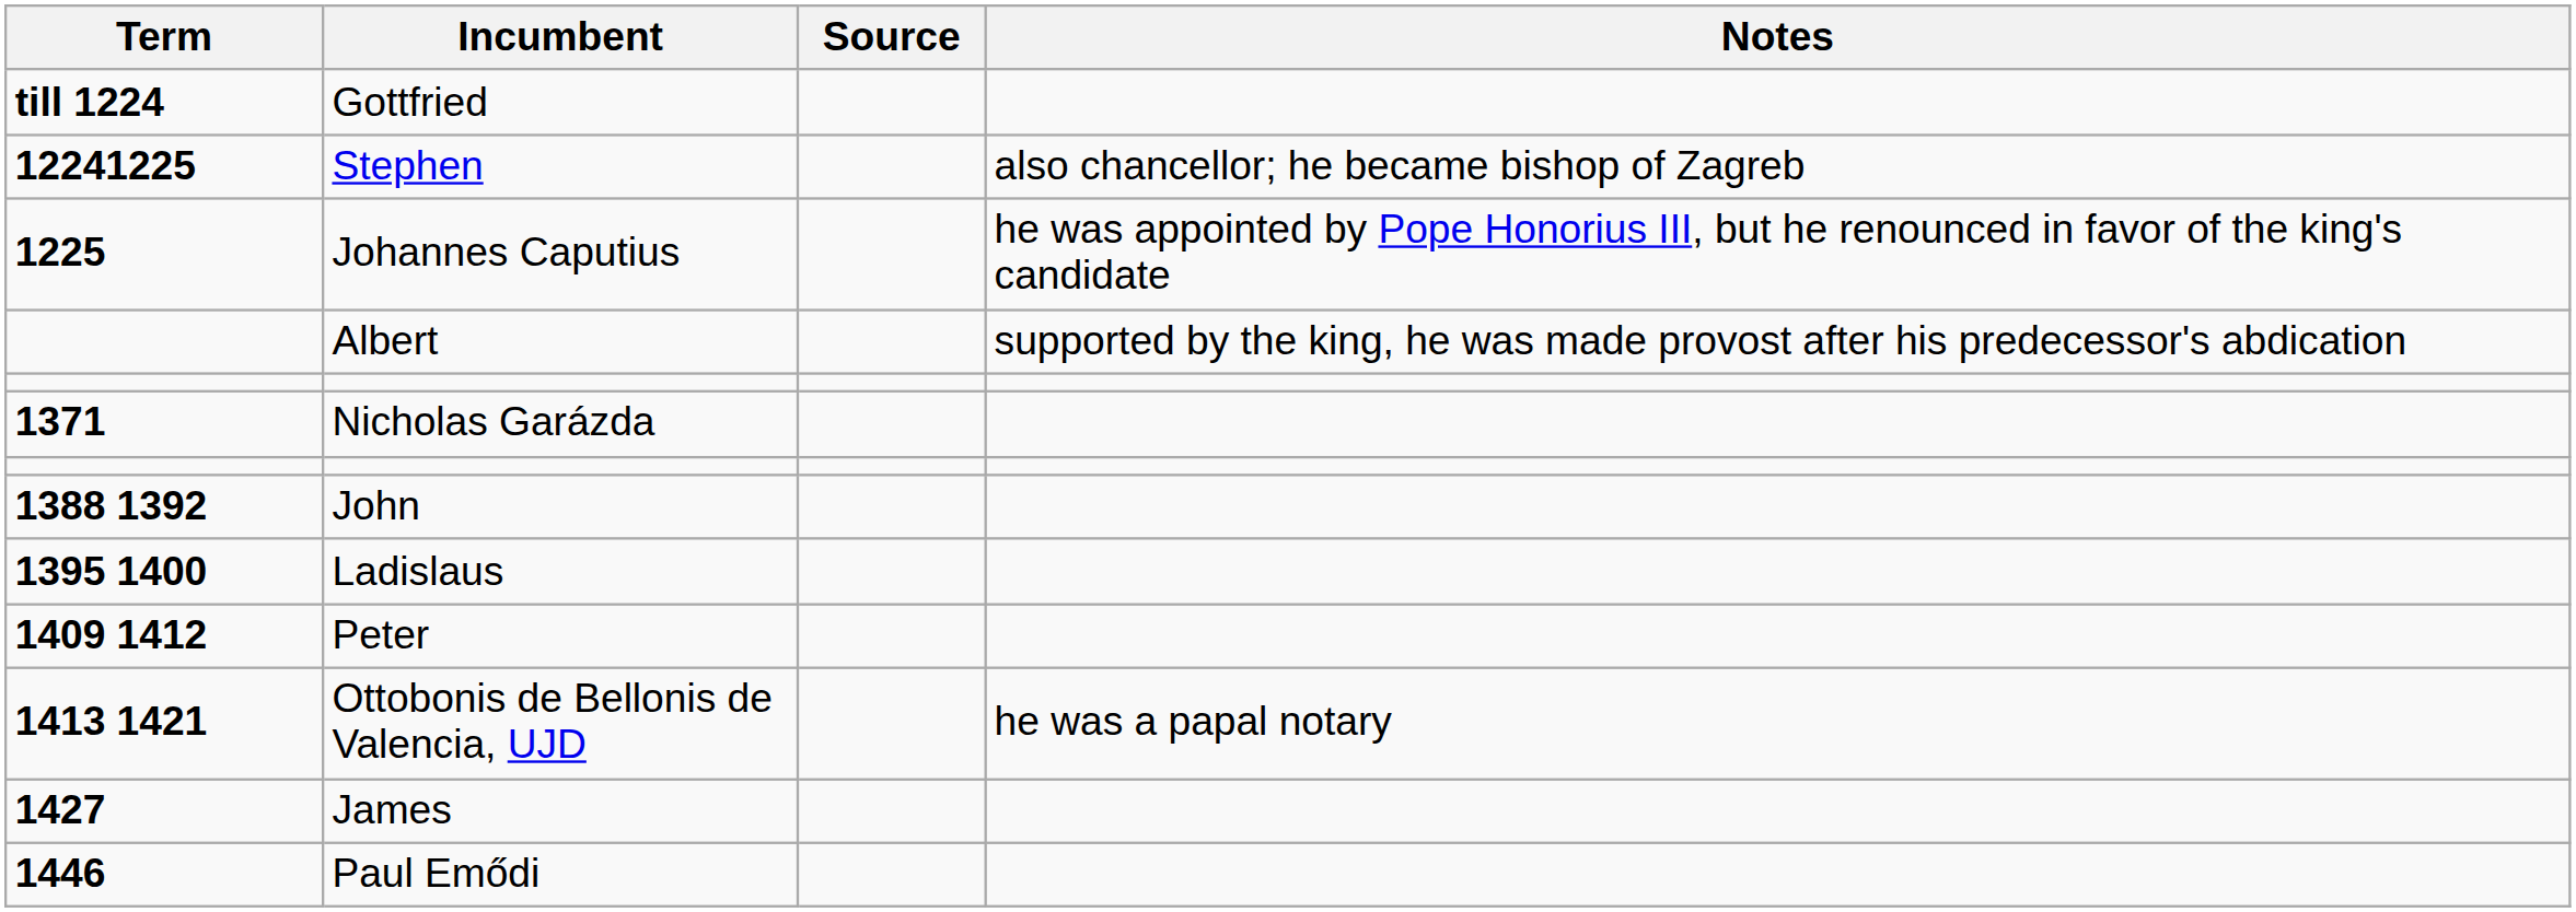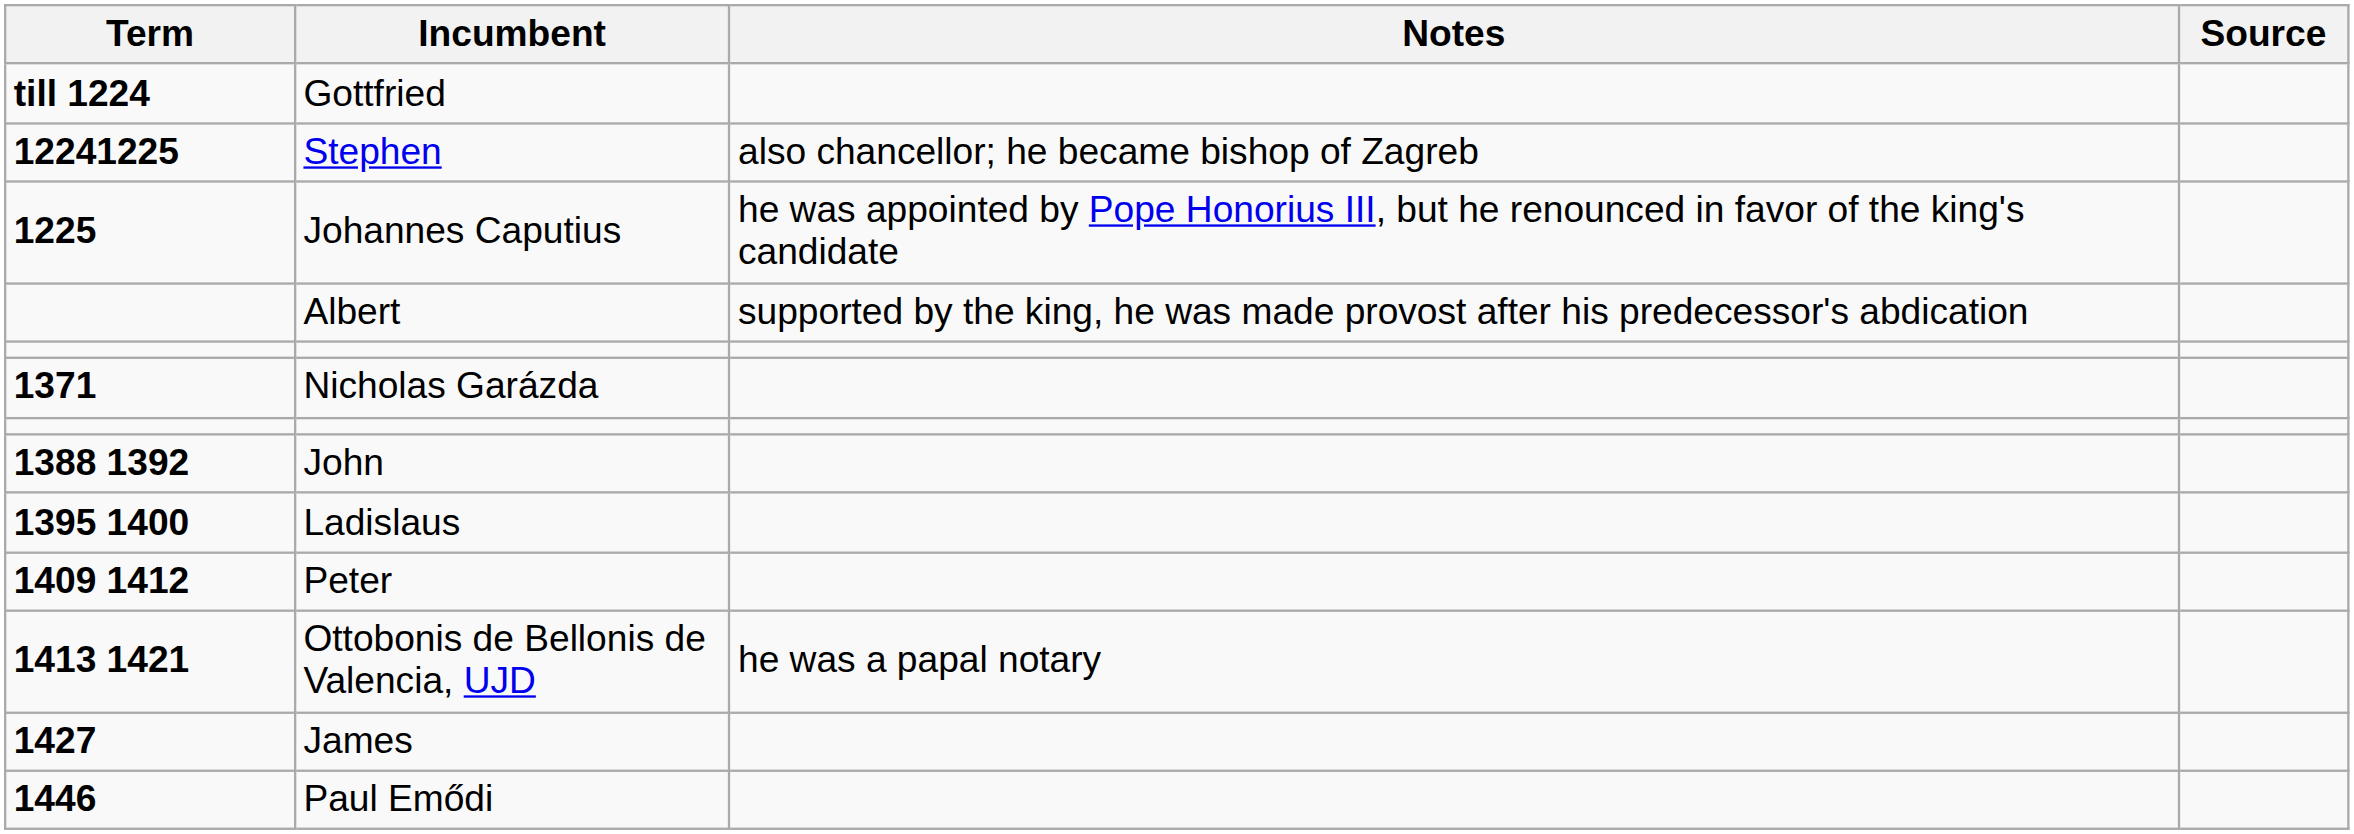 <table class="wikitable" style="width: 80%">
 <tr>
 <th scope="col" width="10%">Term</th>
 <th scope="col" width="15%">Incumbent</th>
+<th scope="col" width="50%">Notes</th>
 <th scope="col" width="5%">Source</th>
-<th scope="col" width="50%">Notes</th>
 </tr>
 <tr>
 <td><strong>till 1224</strong></td>
 <td>Gottfried</td>
 <td></td>
 <td></td>
 </tr>
 <tr>
 <td><strong>12241225</strong></td>
 <td><a href='#'>Stephen</a></td>
+<td>also chancellor; he became bishop of Zagreb</td>
 <td></td>
-<td>also chancellor; he became bishop of Zagreb</td>
 </tr>
 <tr>
 <td><strong>1225</strong></td>
 <td>Johannes Caputius</td>
+<td>he was appointed by <a href='#'>Pope Honorius III</a>, but he renounced in favor of the king's candidate</td>
 <td></td>
-<td>he was appointed by <a href='#'>Pope Honorius III</a>, but he renounced in favor of the king's candidate</td>
 </tr>
 <tr>
 <td></td>
 <td>Albert</td>
+<td>supported by the king, he was made provost after his predecessor's abdication</td>
 <td></td>
-<td>supported by the king, he was made provost after his predecessor's abdication</td>
 </tr>
 <tr>
 <td></td>
 <td></td>
 <td></td>
 <td></td>
 </tr>
 <tr>
 <td><strong>1371</strong></td>
 <td>Nicholas Garázda</td>
 <td></td>
 <td></td>
 </tr>
 <tr>
 <td></td>
 <td></td>
 <td></td>
 <td></td>
 </tr>
 <tr>
 <td><strong> 1388 1392</strong></td>
 <td>John</td>
 <td></td>
 <td></td>
 </tr>
 <tr>
 <td><strong> 1395 1400</strong></td>
 <td>Ladislaus</td>
 <td></td>
 <td></td>
 </tr>
 <tr>
 <td><strong> 1409 1412</strong></td>
 <td>Peter</td>
 <td></td>
 <td></td>
 </tr>
 <tr>
 <td><strong> 1413 1421</strong></td>
 <td>Ottobonis de Bellonis de Valencia, <a href='#'>UJD</a></td>
+<td>he was a papal notary</td>
 <td></td>
-<td>he was a papal notary</td>
 </tr>
 <tr>
 <td><strong> 1427</strong></td>
 <td>James</td>
 <td></td>
 <td></td>
 </tr>
 <tr>
 <td><strong> 1446</strong></td>
 <td>Paul Emődi</td>
 <td></td>
 <td></td>
 </tr>
 </table>
